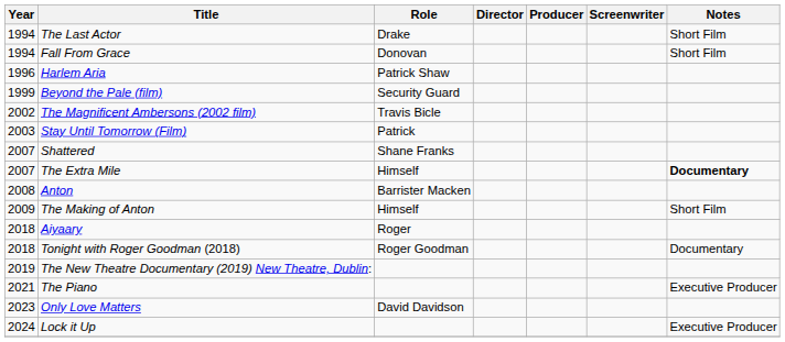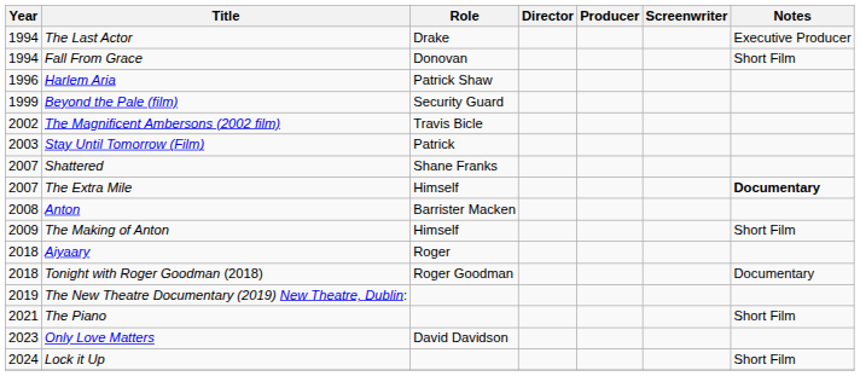 <table class="wikitable sortable">
 <tr>
 <th>Year</th>
 <th>Title</th>
 <th>Role</th>
 <th>Director</th>
 <th>Producer</th>
 <th>Screenwriter</th>
 <th class=unsortable>Notes</th>
 </tr>
 <tr>
 <td>1994</td>
 <td><em>The Last Actor</em></td>
 <td>Drake</td>
 <td></td>
 <td></td>
 <td></td>
-<td>Short Film</td>
+<td>Executive Producer</td>
 </tr>
 <tr>
 <td>1994</td>
 <td><em>Fall From Grace</em></td>
 <td>Donovan</td>
 <td></td>
 <td></td>
 <td></td>
 <td>Short Film</td>
 </tr>
 <tr>
 <td>1996</td>
 <td><em><a href='#'>Harlem Aria</a></em></td>
 <td>Patrick Shaw</td>
 <td></td>
 <td></td>
 <td></td>
 <td></td>
 </tr>
 <tr>
 <td>1999</td>
 <td><em><a href='#'>Beyond the Pale (film)</a></em></td>
 <td>Security Guard</td>
 <td></td>
 <td></td>
 <td></td>
 <td></td>
 </tr>
 <tr>
 <td>2002</td>
 <td><em><a href='#'>The Magnificent Ambersons (2002 film)</a></em></td>
 <td>Travis Bicle</td>
 <td></td>
 <td></td>
 <td></td>
 <td></td>
 </tr>
 <tr>
 <td>2003</td>
 <td><em><a href='#'>Stay Until Tomorrow (Film)</a></em></td>
 <td>Patrick</td>
 <td></td>
 <td></td>
 <td></td>
 <td></td>
 </tr>
 <tr>
 <td>2007</td>
 <td><em>Shattered</em></td>
 <td>Shane Franks</td>
 <td></td>
 <td></td>
 <td></td>
 <td></td>
 </tr>
 <tr>
 <td>2007</td>
 <td><em>The Extra Mile</em></td>
 <td>Himself</td>
 <td></td>
 <td></td>
 <td></td>
 <td><strong>Documentary</strong></td>
 </tr>
 <tr>
 <td>2008</td>
 <td><em><a href='#'>Anton</a></em></td>
 <td>Barrister Macken</td>
 <td></td>
 <td></td>
 <td></td>
 <td></td>
 </tr>
 <tr>
 <td>2009</td>
 <td><em>The Making of Anton</em></td>
 <td>Himself</td>
 <td></td>
 <td></td>
 <td></td>
 <td>Short Film</td>
 </tr>
 <tr>
 <td>2018</td>
 <td><em><a href='#'>Aiyaary</a></em></td>
 <td>Roger</td>
 <td></td>
 <td></td>
 <td></td>
 <td></td>
 </tr>
 <tr>
 <td>2018</td>
 <td><em>Tonight with Roger Goodman</em> (2018)</td>
 <td>Roger Goodman</td>
 <td></td>
 <td></td>
 <td></td>
 <td>Documentary</td>
 </tr>
 <tr>
 <td>2019</td>
 <td><em>The New Theatre Documentary (2019) <a href='#'>New Theatre, Dublin</a></em>:</td>
 <td></td>
 <td></td>
 <td></td>
 <td></td>
 <td></td>
 </tr>
 <tr>
 <td>2021</td>
 <td><em>The Piano</em></td>
 <td></td>
 <td></td>
 <td></td>
 <td></td>
-<td>Executive Producer</td>
+<td>Short Film</td>
 </tr>
 <tr>
 <td>2023</td>
 <td><em><a href='#'>Only Love Matters</a></em></td>
 <td>David Davidson</td>
 <td></td>
 <td></td>
 <td></td>
 <td></td>
 </tr>
 <tr>
 <td>2024</td>
 <td><em>Lock it Up</em></td>
 <td></td>
 <td></td>
 <td></td>
 <td></td>
-<td>Executive Producer</td>
+<td>Short Film</td>
 </tr>
 <tr>
 </tr>
 </table>
